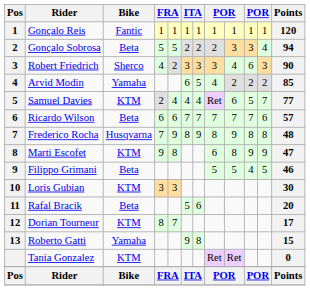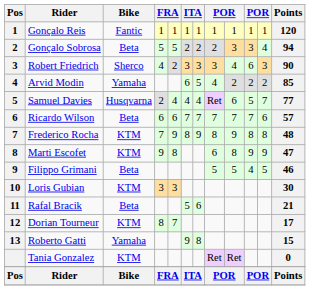 <table class="wikitable" style="font-size: 80%; text-align:center">
 <tr valign="top">
 <th valign="middle">Pos</th>
 <th valign="middle">Rider</th>
 <th valign="middle">Bike</th>
 <th colspan=2><a href='#'>FRA</a><br></th>
 <th colspan=2><a href='#'>ITA</a><br></th>
 <th colspan=2><a href='#'>POR</a><br></th>
 <th colspan=2><a href='#'>POR</a><br></th>
 <th valign="middle">Points</th>
 </tr>
 <tr>
 <th>1</th>
 <td align=left> <a href='#'>Gonçalo Reis</a></td>
 <td><a href='#'>Fantic</a></td>
 <td style="background:#ffffbf;">1</td>
 <td style="background:#ffffbf;">1</td>
 <td style="background:#ffffbf;">1</td>
 <td style="background:#ffffbf;">1</td>
 <td style="background:#ffffbf;">1</td>
 <td style="background:#ffffbf;">1</td>
 <td style="background:#ffffbf;">1</td>
 <td style="background:#ffffbf;">1</td>
 <th>120</th>
 </tr>
 <tr>
 <th>2</th>
 <td align=left> <a href='#'>Gonçalo Sobrosa</a></td>
 <td><a href='#'>Beta</a></td>
 <td style="background:#dfffdf;">5</td>
 <td style="background:#dfffdf;">5</td>
 <td style="background:#dfdfdf;">2</td>
 <td style="background:#dfdfdf;">2</td>
 <td style="background:#dfdfdf;">2</td>
 <td style="background:#ffdf9f;">3</td>
 <td style="background:#ffdf9f;">3</td>
 <td style="background:#dfffdf;">4</td>
 <th>94</th>
 </tr>
 <tr>
 <th>3</th>
 <td align=left> <a href='#'>Robert Friedrich</a></td>
 <td><a href='#'>Sherco</a></td>
 <td style="background:#dfffdf;">4</td>
 <td style="background:#dfdfdf;">2</td>
 <td style="background:#ffdf9f;">3</td>
 <td style="background:#ffdf9f;">3</td>
 <td style="background:#ffdf9f;">3</td>
 <td style="background:#dfffdf;">4</td>
 <td style="background:#dfffdf;">6</td>
 <td style="background:#ffdf9f;">3</td>
 <th>90</th>
 </tr>
 <tr>
 <th>4</th>
 <td align=left> <a href='#'>Arvid Modin</a></td>
 <td><a href='#'>Yamaha</a></td>
 <td></td>
 <td></td>
 <td style="background:#dfffdf;">6</td>
 <td style="background:#dfffdf;">5</td>
 <td style="background:#dfffdf;">4</td>
 <td style="background:#dfdfdf;">2</td>
 <td style="background:#dfdfdf;">2</td>
 <td style="background:#dfdfdf;">2</td>
 <th>85</th>
 </tr>
 <tr>
 <th>5</th>
 <td align=left> <a href='#'>Samuel Davies</a></td>
-<td><a href='#'>KTM</a></td>
+<td><a href='#'>Husqvarna</a></td>
 <td style="background:#dfdfdf;">2</td>
 <td style="background:#dfffdf;">4</td>
 <td style="background:#dfffdf;">4</td>
 <td style="background:#dfffdf;">4</td>
 <td style="background:#efcfff;">Ret</td>
 <td style="background:#dfffdf;">6</td>
 <td style="background:#dfffdf;">5</td>
 <td style="background:#dfffdf;">7</td>
 <th>77</th>
 </tr>
 <tr>
 <th>6</th>
 <td align=left> <a href='#'>Ricardo Wilson</a></td>
 <td><a href='#'>Beta</a></td>
 <td style="background:#dfffdf;">6</td>
 <td style="background:#dfffdf;">6</td>
 <td style="background:#dfffdf;">7</td>
 <td style="background:#dfffdf;">7</td>
 <td style="background:#dfffdf;">7</td>
 <td style="background:#dfffdf;">7</td>
 <td style="background:#dfffdf;">7</td>
 <td style="background:#dfffdf;">6</td>
 <th>57</th>
 </tr>
 <tr>
 <th>7</th>
 <td align=left> <a href='#'>Frederico Rocha</a></td>
-<td><a href='#'>Husqvarna</a></td>
+<td><a href='#'>KTM</a></td>
 <td style="background:#dfffdf;">7</td>
 <td style="background:#dfffdf;">9</td>
 <td style="background:#dfffdf;">8</td>
 <td style="background:#dfffdf;">9</td>
 <td style="background:#dfffdf;">8</td>
 <td style="background:#dfffdf;">9</td>
 <td style="background:#dfffdf;">8</td>
 <td style="background:#dfffdf;">8</td>
 <th>48</th>
 </tr>
 <tr>
 <th>8</th>
 <td align=left> <a href='#'>Marti Escofet</a></td>
 <td><a href='#'>KTM</a></td>
 <td style="background:#dfffdf;">9</td>
 <td style="background:#dfffdf;">8</td>
 <td></td>
 <td></td>
 <td style="background:#dfffdf;">6</td>
 <td style="background:#dfffdf;">8</td>
 <td style="background:#dfffdf;">9</td>
 <td style="background:#dfffdf;">9</td>
 <th>47</th>
 </tr>
 <tr>
 <th>9</th>
 <td align=left> <a href='#'>Filippo Grimani</a></td>
 <td><a href='#'>Beta</a></td>
 <td></td>
 <td></td>
 <td></td>
 <td></td>
 <td style="background:#dfffdf;">5</td>
 <td style="background:#dfffdf;">5</td>
 <td style="background:#dfffdf;">4</td>
 <td style="background:#dfffdf;">5</td>
 <th>46</th>
 </tr>
 <tr>
 <th>10</th>
 <td align=left> <a href='#'>Loris Gubian</a></td>
 <td><a href='#'>KTM</a></td>
 <td style="background:#ffdf9f;">3</td>
 <td style="background:#ffdf9f;">3</td>
 <td></td>
 <td></td>
 <td></td>
 <td></td>
 <td></td>
 <td></td>
 <th>30</th>
 </tr>
 <tr>
 <th>11</th>
 <td align=left> <a href='#'>Rafal Bracik</a></td>
 <td><a href='#'>Beta</a></td>
 <td></td>
 <td></td>
 <td style="background:#dfffdf;">5</td>
 <td style="background:#dfffdf;">6</td>
 <td></td>
 <td></td>
 <td></td>
 <td></td>
-<th>20</th>
+<th>21</th>
 </tr>
 <tr>
 <th>12</th>
 <td align=left> <a href='#'>Dorian Tourneur</a></td>
 <td><a href='#'>KTM</a></td>
 <td style="background:#dfffdf;">8</td>
 <td style="background:#dfffdf;">7</td>
 <td></td>
 <td></td>
 <td></td>
 <td></td>
 <td></td>
 <td></td>
 <th>17</th>
 </tr>
 <tr>
 <th>13</th>
 <td align=left> <a href='#'>Roberto Gatti</a></td>
 <td><a href='#'>Yamaha</a></td>
 <td></td>
 <td></td>
 <td style="background:#dfffdf;">9</td>
 <td style="background:#dfffdf;">8</td>
 <td></td>
 <td></td>
 <td></td>
 <td></td>
 <th>15</th>
 </tr>
 <tr>
 <th></th>
 <td align=left> <a href='#'>Tania Gonzalez</a></td>
 <td><a href='#'>KTM</a></td>
 <td></td>
 <td></td>
 <td></td>
 <td></td>
 <td style="background:#efcfff;">Ret</td>
 <td style="background:#efcfff;">Ret</td>
 <td></td>
 <td></td>
 <th>0</th>
 </tr>
 <tr>
 </tr>
 <tr valign="top">
 <th valign="middle">Pos</th>
 <th valign="middle">Rider</th>
 <th valign="middle">Bike</th>
 <th colspan=2><a href='#'>FRA</a><br></th>
 <th colspan=2><a href='#'>ITA</a><br></th>
 <th colspan=2><a href='#'>POR</a><br></th>
 <th colspan=2><a href='#'>POR</a><br></th>
 <th valign="middle">Points</th>
 </tr>
 <tr>
 </tr>
 </table>
